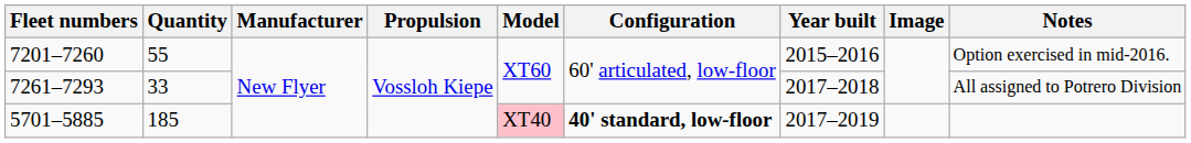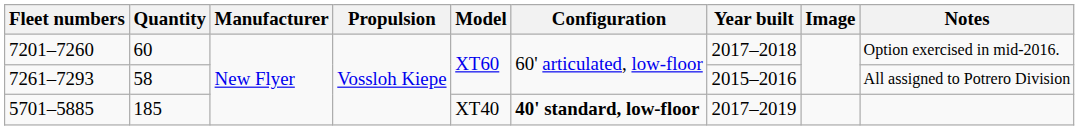 <table class="wikitable">
 <tr style="background:#E0E0E0;">
 <th>Fleet numbers</th>
 <th>Quantity</th>
 <th>Manufacturer</th>
 <th>Propulsion</th>
 <th>Model</th>
 <th>Configuration</th>
 <th>Year built</th>
 <th>Image</th>
 <th>Notes</th>
 </tr>
 <tr>
 <td>7201–7260</td>
-<td>55</td>
+<td>60</td>
 <td rowspan=3><a href='#'>New Flyer</a></td>
 <td rowspan=3><a href='#'>Vossloh Kiepe</a></td>
 <td rowspan=2><a href='#'>XT60</a></td>
 <td rowspan=2>60' <a href='#'>articulated</a>, <a href='#'>low-floor</a></td>
-<td>2015–2016</td>
+<td>2017–2018</td>
 <td rowspan=2></td>
 <td style="font-size:85%;">Option exercised in mid-2016.</td>
 </tr>
 <tr>
 <td>7261–7293</td>
-<td>33</td>
-<td>2017–2018</td>
+<td>58</td>
+<td>2015–2016</td>
 <td style="font-size:85%;">All assigned to Potrero Division</td>
 </tr>
 <tr>
 <td>5701–5885</td>
 <td>185</td>
-<td style="background: pink;">XT40</td>
+<td>XT40</td>
 <td><strong>40' standard, low-floor</strong></td>
 <td>2017–2019</td>
 <td></td>
 <td style="font-size:85%;"></td>
 </tr>
 </table>
